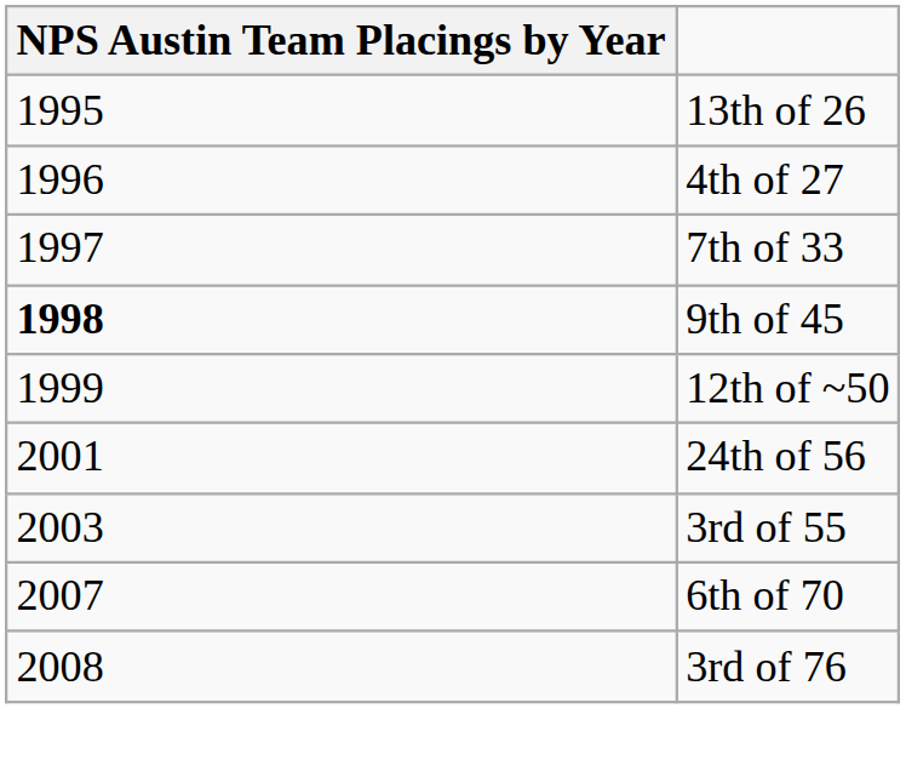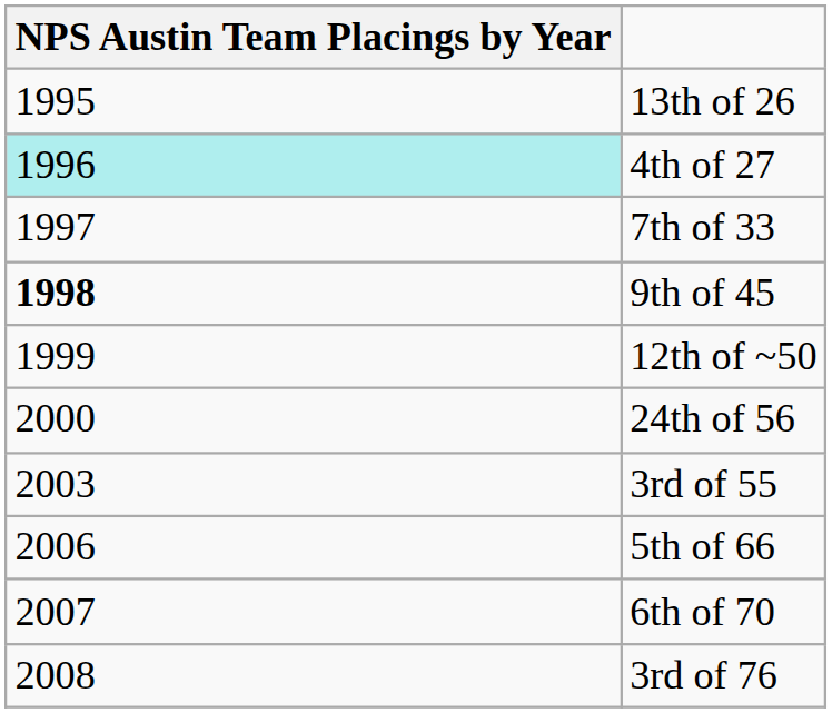 <table class="wikitable">
 <tr>
 <th>NPS Austin Team Placings by Year</th>
 </tr>
 <tr>
 <td>1995</td>
 <td>13th of 26</td>
 </tr>
 <tr>
-<td>1996</td>
+<td style="background: paleturquoise;">1996</td>
 <td>4th of 27</td>
 </tr>
 <tr>
 <td>1997</td>
 <td>7th of 33</td>
 </tr>
 <tr>
 <td><strong>1998</strong></td>
 <td>9th of 45</td>
 </tr>
 <tr>
 <td>1999</td>
 <td>12th of ~50</td>
 </tr>
 <tr>
-<td>2001</td>
+<td>2000</td>
 <td>24th of 56</td>
 </tr>
 <tr>
 <td>2003</td>
 <td>3rd of 55</td>
+</tr>
+<tr>
+<td>2006</td>
+<td>5th of 66</td>
 </tr>
 <tr>
 <td>2007</td>
 <td>6th of 70</td>
 </tr>
 <tr>
 <td>2008</td>
 <td>3rd of 76</td>
 </tr>
 </table>
